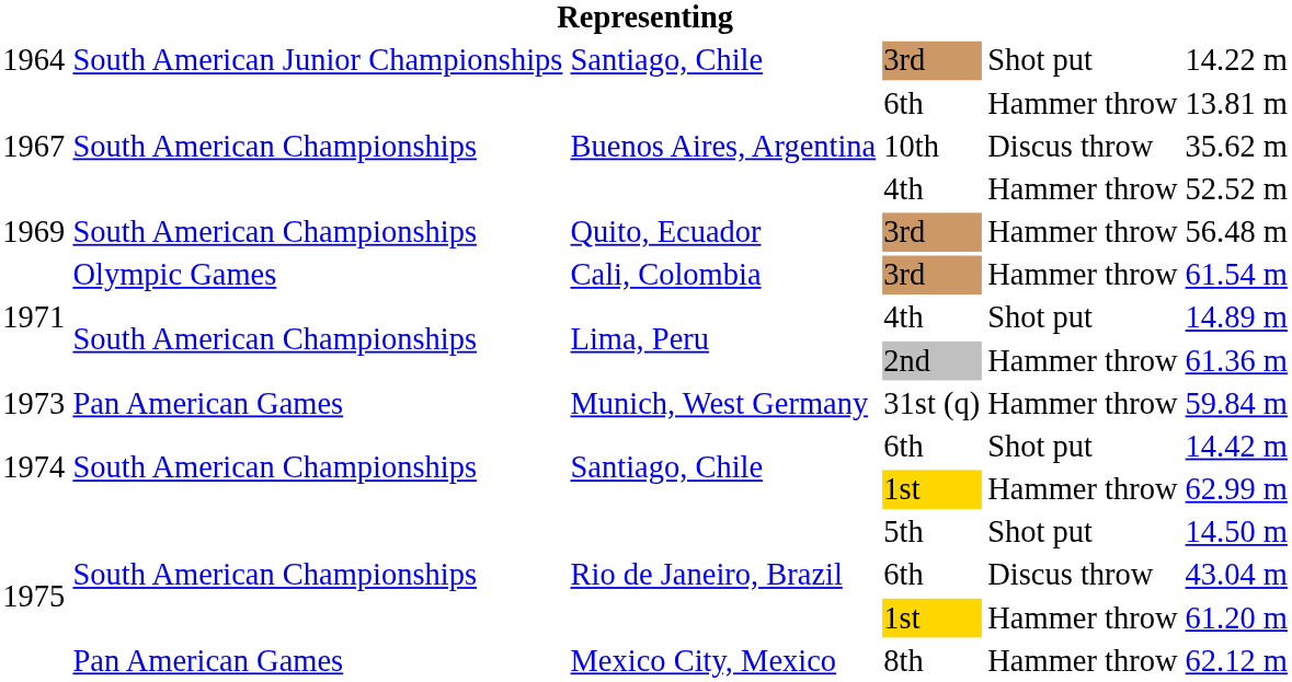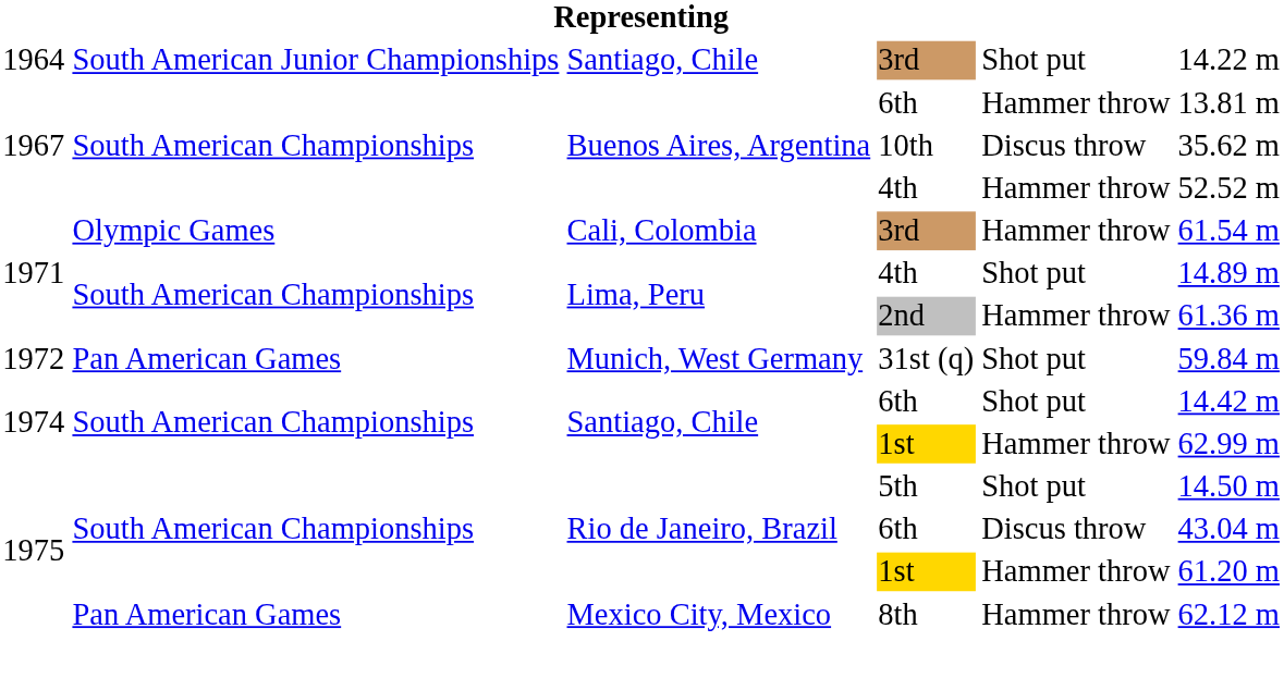 <table>
 <tr>
 <th colspan="6">Representing </th>
 </tr>
 <tr>
 <td>1964</td>
 <td><a href='#'>South American Junior Championships</a></td>
 <td><a href='#'>Santiago, Chile</a></td>
 <td bgcolor=cc9966>3rd</td>
 <td>Shot put</td>
 <td>14.22 m</td>
 </tr>
 <tr>
 <td rowspan=3>1967</td>
 <td rowspan=3><a href='#'>South American Championships</a></td>
 <td rowspan=3><a href='#'>Buenos Aires, Argentina</a></td>
 <td>6th</td>
 <td>Hammer throw</td>
 <td>13.81 m</td>
 </tr>
 <tr>
 <td>10th</td>
 <td>Discus throw</td>
 <td>35.62 m</td>
 </tr>
 <tr>
 <td>4th</td>
 <td>Hammer throw</td>
 <td>52.52 m</td>
 </tr>
 <tr>
-<td>1969</td>
-<td><a href='#'>South American Championships</a></td>
-<td><a href='#'>Quito, Ecuador</a></td>
-<td bgcolor=cc9966>3rd</td>
-<td>Hammer throw</td>
-<td>56.48 m</td>
-</tr>
-<tr>
 <td rowspan=3>1971</td>
 <td><a href='#'>Olympic Games</a></td>
 <td><a href='#'>Cali, Colombia</a></td>
 <td bgcolor=cc9966>3rd</td>
 <td>Hammer throw</td>
 <td><a href='#'>61.54 m</a></td>
 </tr>
 <tr>
 <td rowspan=2><a href='#'>South American Championships</a></td>
 <td rowspan=2><a href='#'>Lima, Peru</a></td>
 <td>4th</td>
 <td>Shot put</td>
 <td><a href='#'>14.89 m</a></td>
 </tr>
 <tr>
 <td bgcolor=silver>2nd</td>
 <td>Hammer throw</td>
 <td><a href='#'>61.36 m</a></td>
 </tr>
 <tr>
-<td>1973</td>
+<td>1972</td>
 <td><a href='#'>Pan American Games</a></td>
 <td><a href='#'>Munich, West Germany</a></td>
 <td>31st (q)</td>
-<td>Hammer throw</td>
+<td>Shot put</td>
 <td><a href='#'>59.84 m</a></td>
 </tr>
 <tr>
 <td rowspan=2>1974</td>
 <td rowspan=2><a href='#'>South American Championships</a></td>
 <td rowspan=2><a href='#'>Santiago, Chile</a></td>
 <td>6th</td>
 <td>Shot put</td>
 <td><a href='#'>14.42 m</a></td>
 </tr>
 <tr>
 <td bgcolor=gold>1st</td>
 <td>Hammer throw</td>
 <td><a href='#'>62.99 m</a></td>
 </tr>
 <tr>
 <td rowspan=4>1975</td>
 <td rowspan=3><a href='#'>South American Championships</a></td>
 <td rowspan=3><a href='#'>Rio de Janeiro, Brazil</a></td>
 <td>5th</td>
 <td>Shot put</td>
 <td><a href='#'>14.50 m</a></td>
 </tr>
 <tr>
 <td>6th</td>
 <td>Discus throw</td>
 <td><a href='#'>43.04 m</a></td>
 </tr>
 <tr>
 <td bgcolor=gold>1st</td>
 <td>Hammer throw</td>
 <td><a href='#'>61.20 m</a></td>
 </tr>
 <tr>
 <td><a href='#'>Pan American Games</a></td>
 <td><a href='#'>Mexico City, Mexico</a></td>
 <td>8th</td>
 <td>Hammer throw</td>
 <td><a href='#'>62.12 m</a></td>
 </tr>
 </table>
